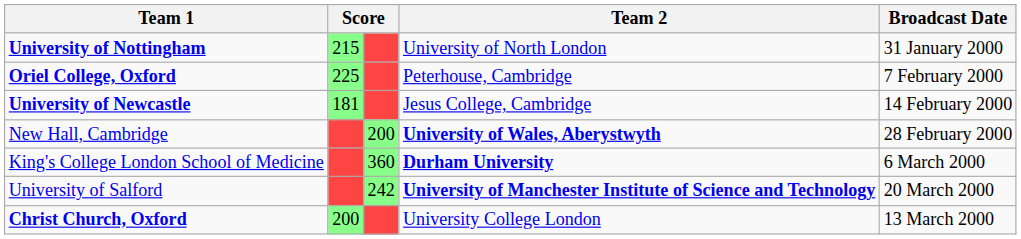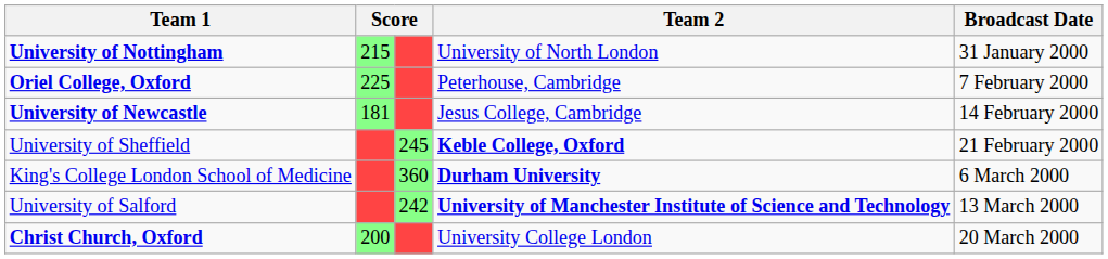 <table class="wikitable" border="1">
 <tr>
 <th>Team 1</th>
 <th colspan=2>Score</th>
 <th>Team 2</th>
 <th>Broadcast Date</th>
 </tr>
 <tr>
 <td><strong><a href='#'>University of Nottingham</a></strong></td>
 <td style="background:#88ff88">215</td>
 <td style="background:#ff4444"></td>
 <td><a href='#'>University of North London</a></td>
 <td>31 January 2000</td>
 </tr>
 <tr>
 <td><strong><a href='#'>Oriel College, Oxford</a></strong></td>
 <td style="background:#88ff88">225</td>
 <td style="background:#ff4444"></td>
 <td><a href='#'>Peterhouse, Cambridge</a></td>
 <td>7 February 2000</td>
 </tr>
 <tr>
 <td><strong><a href='#'>University of Newcastle</a></strong></td>
 <td style="background:#88ff88">181</td>
 <td style="background:#ff4444"></td>
 <td><a href='#'>Jesus College, Cambridge</a></td>
 <td>14 February 2000</td>
 </tr>
 <tr>
-<td><a href='#'>New Hall, Cambridge</a></td>
+<td><a href='#'>University of Sheffield</a></td>
 <td style="background:#ff4444"></td>
-<td style="background:#88ff88">200</td>
-<td><strong><a href='#'>University of Wales, Aberystwyth</a></strong></td>
-<td>28 February 2000</td>
+<td style="background:#88ff88">245</td>
+<td><strong><a href='#'>Keble College, Oxford</a></strong></td>
+<td>21 February 2000</td>
 </tr>
 <tr>
 <td><a href='#'>King's College London School of Medicine</a></td>
 <td style="background:#ff4444"></td>
 <td style="background:#88ff88">360</td>
 <td><strong><a href='#'>Durham University</a></strong></td>
 <td>6 March 2000</td>
 </tr>
 <tr>
 <td><a href='#'>University of Salford</a></td>
 <td style="background:#ff4444"></td>
 <td style="background:#88ff88">242</td>
 <td><strong><a href='#'>University of Manchester Institute of Science and Technology</a></strong></td>
-<td>20 March 2000</td>
+<td>13 March 2000</td>
 </tr>
 <tr>
 <td><strong><a href='#'>Christ Church, Oxford</a></strong></td>
 <td style="background:#88ff88">200</td>
 <td style="background:#ff4444"></td>
 <td><a href='#'>University College London</a></td>
-<td>13 March 2000</td>
+<td>20 March 2000</td>
 </tr>
 </table>
